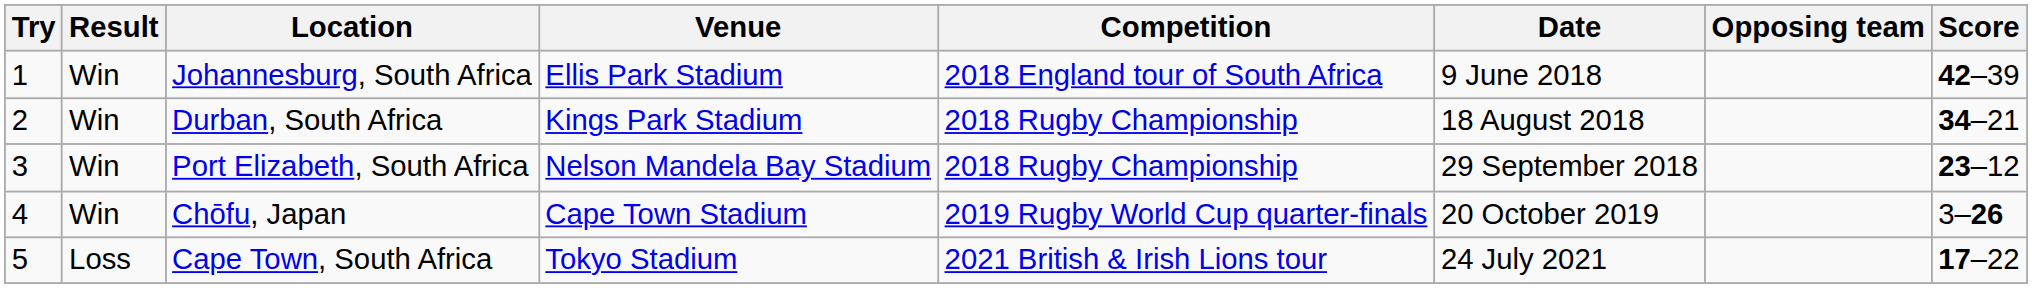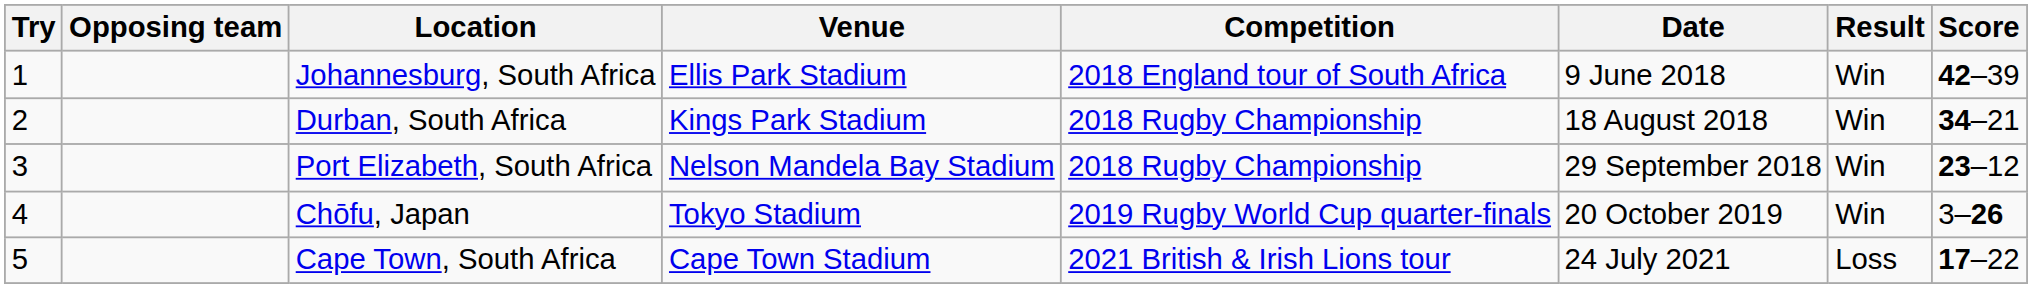 <table class="wikitable" style="font-size:100%">
 <tr>
 <th>Try</th>
-<th>Result</th>
+<th>Opposing team</th>
 <th>Location</th>
 <th>Venue</th>
 <th>Competition</th>
 <th>Date</th>
-<th>Opposing team</th>
+<th>Result</th>
 <th>Score</th>
 </tr>
 <tr>
 <td>1</td>
-<td>Win</td>
+<td></td>
 <td><a href='#'>Johannesburg</a>, South Africa</td>
 <td><a href='#'>Ellis Park Stadium</a></td>
 <td><a href='#'>2018 England tour of South Africa</a></td>
 <td>9 June 2018</td>
-<td></td>
+<td>Win</td>
 <td><strong>42</strong>–39</td>
 </tr>
 <tr>
 <td>2</td>
-<td>Win</td>
+<td></td>
 <td><a href='#'>Durban</a>, South Africa</td>
 <td><a href='#'>Kings Park Stadium</a></td>
 <td><a href='#'>2018 Rugby Championship</a></td>
 <td>18 August 2018</td>
-<td></td>
+<td>Win</td>
 <td><strong>34</strong>–21</td>
 </tr>
 <tr>
 <td>3</td>
-<td>Win</td>
+<td></td>
 <td><a href='#'>Port Elizabeth</a>, South Africa</td>
 <td><a href='#'>Nelson Mandela Bay Stadium</a></td>
 <td><a href='#'>2018 Rugby Championship</a></td>
 <td>29 September 2018</td>
-<td></td>
+<td>Win</td>
 <td><strong>23</strong>–12</td>
 </tr>
 <tr>
 <td>4</td>
-<td>Win</td>
+<td></td>
 <td><a href='#'>Chōfu</a>, Japan</td>
-<td><a href='#'>Cape Town Stadium</a></td>
+<td><a href='#'>Tokyo Stadium</a></td>
 <td><a href='#'>2019 Rugby World Cup quarter-finals</a></td>
 <td>20 October 2019</td>
-<td></td>
+<td>Win</td>
 <td>3–<strong>26</strong></td>
 </tr>
 <tr>
 <td>5</td>
-<td>Loss</td>
+<td></td>
 <td><a href='#'>Cape Town</a>, South Africa</td>
-<td><a href='#'>Tokyo Stadium</a></td>
+<td><a href='#'>Cape Town Stadium</a></td>
 <td><a href='#'>2021 British & Irish Lions tour</a></td>
 <td>24 July 2021</td>
-<td></td>
+<td>Loss</td>
 <td><strong>17</strong>–22</td>
 </tr>
 </table>
